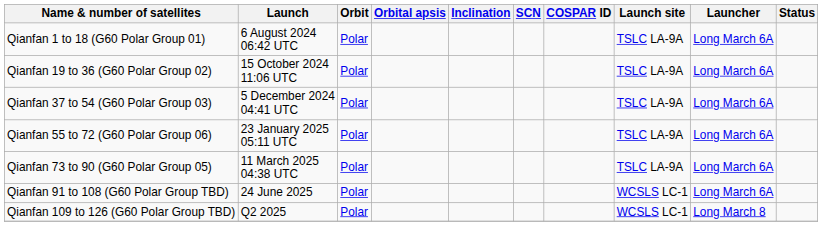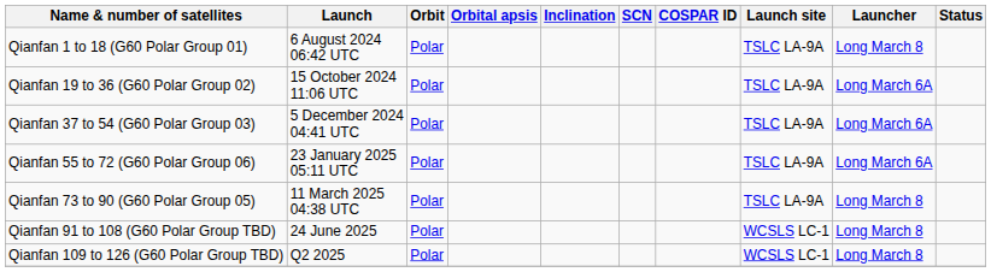 <table class="wikitable">
 <tr>
 <th>Name & number of satellites</th>
 <th>Launch</th>
 <th>Orbit</th>
 <th><a href='#'>Orbital apsis</a></th>
 <th><a href='#'>Inclination</a></th>
 <th><a href='#'>SCN</a></th>
 <th><a href='#'>COSPAR</a> ID</th>
 <th>Launch site</th>
 <th>Launcher</th>
 <th>Status</th>
 </tr>
 <tr>
 <td>Qianfan 1 to 18 (G60 Polar Group 01)</td>
 <td>6 August 2024<br>06:42 UTC</td>
 <td><a href='#'>Polar</a></td>
 <td></td>
 <td></td>
 <td></td>
 <td></td>
 <td><a href='#'>TSLC</a> LA-9A</td>
-<td><a href='#'>Long March 6A</a></td>
+<td><a href='#'>Long March 8</a></td>
 <td></td>
 </tr>
 <tr>
 <td>Qianfan 19 to 36 (G60 Polar Group 02)</td>
 <td>15 October 2024<br>11:06 UTC</td>
 <td><a href='#'>Polar</a></td>
 <td></td>
 <td></td>
 <td></td>
 <td></td>
 <td><a href='#'>TSLC</a> LA-9A</td>
 <td><a href='#'>Long March 6A</a></td>
 <td></td>
 </tr>
 <tr>
 <td>Qianfan 37 to 54 (G60 Polar Group 03)</td>
 <td>5 December 2024<br>04:41 UTC</td>
 <td><a href='#'>Polar</a></td>
 <td></td>
 <td></td>
 <td></td>
 <td></td>
 <td><a href='#'>TSLC</a> LA-9A</td>
 <td><a href='#'>Long March 6A</a></td>
 <td></td>
 </tr>
 <tr>
 <td>Qianfan 55 to 72 (G60 Polar Group 06)</td>
 <td>23 January 2025<br>05:11 UTC</td>
 <td><a href='#'>Polar</a></td>
 <td></td>
 <td></td>
 <td></td>
 <td></td>
 <td><a href='#'>TSLC</a> LA-9A</td>
 <td><a href='#'>Long March 6A</a></td>
 <td></td>
 </tr>
 <tr>
 <td>Qianfan 73 to 90 (G60 Polar Group 05)</td>
 <td>11 March 2025<br>04:38 UTC</td>
 <td><a href='#'>Polar</a></td>
 <td></td>
 <td></td>
 <td></td>
 <td></td>
 <td><a href='#'>TSLC</a> LA-9A</td>
-<td><a href='#'>Long March 6A</a></td>
+<td><a href='#'>Long March 8</a></td>
 <td></td>
 </tr>
 <tr>
 <td>Qianfan 91 to 108 (G60 Polar Group TBD)</td>
 <td>24 June 2025</td>
 <td><a href='#'>Polar</a></td>
 <td></td>
 <td></td>
 <td></td>
 <td></td>
 <td><a href='#'>WCSLS</a> LC-1</td>
-<td><a href='#'>Long March 6A</a></td>
+<td><a href='#'>Long March 8</a></td>
 <td></td>
 </tr>
 <tr>
 <td>Qianfan 109 to 126 (G60 Polar Group TBD)</td>
 <td>Q2 2025</td>
 <td><a href='#'>Polar</a></td>
 <td></td>
 <td></td>
 <td></td>
 <td></td>
 <td><a href='#'>WCSLS</a> LC-1</td>
 <td><a href='#'>Long March 8</a></td>
 <td></td>
 </tr>
 <tr>
 </tr>
 </table>
